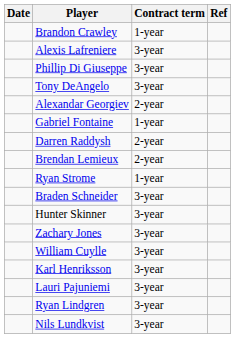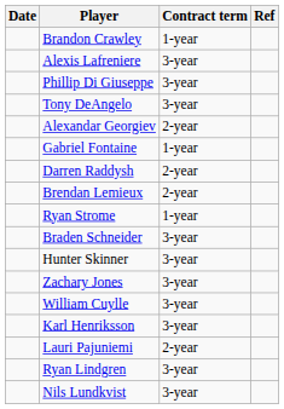 <table class="wikitable">
 <tr>
 <th>Date</th>
 <th>Player</th>
 <th>Contract term</th>
 <th>Ref</th>
 </tr>
 <tr>
 <td></td>
 <td><a href='#'>Brandon Crawley</a></td>
 <td>1-year</td>
 <td></td>
 </tr>
 <tr>
 <td></td>
 <td><a href='#'>Alexis Lafreniere</a></td>
 <td>3-year</td>
 <td></td>
 </tr>
 <tr>
 <td></td>
 <td><a href='#'>Phillip Di Giuseppe</a></td>
 <td>3-year</td>
 <td></td>
 </tr>
 <tr>
 <td></td>
 <td><a href='#'>Tony DeAngelo</a></td>
 <td>3-year</td>
 <td></td>
 </tr>
 <tr>
 <td></td>
 <td><a href='#'>Alexandar Georgiev</a></td>
 <td>2-year</td>
 <td></td>
 </tr>
 <tr>
 <td></td>
 <td><a href='#'>Gabriel Fontaine</a></td>
 <td>1-year</td>
 <td></td>
 </tr>
 <tr>
 <td></td>
 <td><a href='#'>Darren Raddysh</a></td>
 <td>2-year</td>
 <td></td>
 </tr>
 <tr>
 <td></td>
 <td><a href='#'>Brendan Lemieux</a></td>
 <td>2-year</td>
 <td></td>
 </tr>
 <tr>
 <td></td>
 <td><a href='#'>Ryan Strome</a></td>
 <td>1-year</td>
 <td></td>
 </tr>
 <tr>
 <td></td>
 <td><a href='#'>Braden Schneider</a></td>
 <td>3-year</td>
 <td></td>
 </tr>
 <tr>
 <td></td>
 <td>Hunter Skinner</td>
 <td>3-year</td>
 <td></td>
 </tr>
 <tr>
 <td></td>
 <td><a href='#'>Zachary Jones</a></td>
 <td>3-year</td>
 <td></td>
 </tr>
 <tr>
 <td></td>
 <td><a href='#'>William Cuylle</a></td>
 <td>3-year</td>
 <td></td>
 </tr>
 <tr>
 <td></td>
 <td><a href='#'>Karl Henriksson</a></td>
 <td>3-year</td>
 <td></td>
 </tr>
 <tr>
 <td></td>
 <td><a href='#'>Lauri Pajuniemi</a></td>
-<td>3-year</td>
+<td>2-year</td>
 <td></td>
 </tr>
 <tr>
 <td></td>
 <td><a href='#'>Ryan Lindgren</a></td>
 <td>3-year</td>
 <td></td>
 </tr>
 <tr>
 <td></td>
 <td><a href='#'>Nils Lundkvist</a></td>
 <td>3-year</td>
 <td></td>
 </tr>
 </table>
